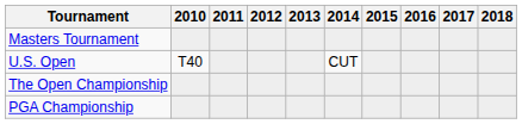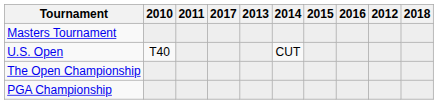 <table class="wikitable" style="font-size:95%;text-align:center;">
 <tr>
 <th>Tournament</th>
 <th>2010</th>
 <th>2011</th>
-<th>2012</th>
+<th>2017</th>
 <th>2013</th>
 <th>2014</th>
 <th>2015</th>
 <th>2016</th>
-<th>2017</th>
+<th>2012</th>
 <th>2018</th>
 </tr>
 <tr>
 <td align=left><a href='#'>Masters Tournament</a></td>
 <td style="background:#eeeeee;"></td>
 <td style="background:#eeeeee;"></td>
 <td style="background:#eeeeee;"></td>
 <td style="background:#eeeeee;"></td>
 <td style="background:#eeeeee;"></td>
 <td style="background:#eeeeee;"></td>
 <td style="background:#eeeeee;"></td>
 <td style="background:#eeeeee;"></td>
 <td style="background:#eeeeee;"></td>
 </tr>
 <tr>
 <td align=left><a href='#'>U.S. Open</a></td>
 <td>T40</td>
 <td style="background:#eeeeee;"></td>
 <td style="background:#eeeeee;"></td>
 <td style="background:#eeeeee;"></td>
 <td>CUT</td>
 <td style="background:#eeeeee;"></td>
 <td style="background:#eeeeee;"></td>
 <td style="background:#eeeeee;"></td>
 <td style="background:#eeeeee;"></td>
 </tr>
 <tr>
 <td align=left><a href='#'>The Open Championship</a></td>
 <td style="background:#eeeeee;"></td>
 <td style="background:#eeeeee;"></td>
 <td style="background:#eeeeee;"></td>
 <td style="background:#eeeeee;"></td>
 <td style="background:#eeeeee;"></td>
 <td style="background:#eeeeee;"></td>
 <td style="background:#eeeeee;"></td>
 <td style="background:#eeeeee;"></td>
 <td style="background:#eeeeee;"></td>
 </tr>
 <tr>
 <td align=left><a href='#'>PGA Championship</a></td>
 <td style="background:#eeeeee;"></td>
 <td style="background:#eeeeee;"></td>
 <td style="background:#eeeeee;"></td>
 <td style="background:#eeeeee;"></td>
 <td style="background:#eeeeee;"></td>
 <td style="background:#eeeeee;"></td>
 <td style="background:#eeeeee;"></td>
 <td style="background:#eeeeee;"></td>
 <td style="background:#eeeeee;"></td>
 </tr>
 </table>
